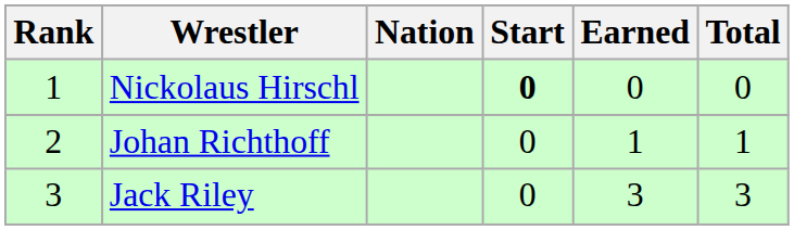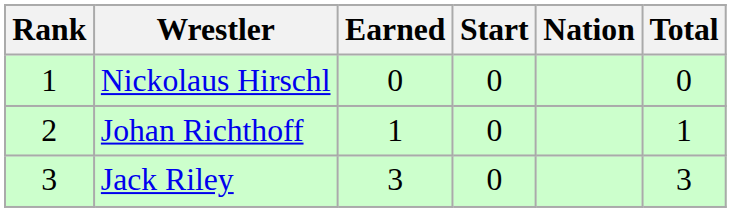 <table class="wikitable sortable" style="text-align:center;">
 <tr>
 <th>Rank</th>
 <th>Wrestler</th>
+<th>Earned</th>
+<th>Start</th>
 <th>Nation</th>
-<th>Start</th>
-<th>Earned</th>
 <th>Total</th>
 </tr>
 <tr style="background:#cfc;">
 <td>1</td>
 <td align=left><a href='#'>Nickolaus Hirschl</a></td>
+<td>0</td>
+<td>0</td>
 <td align=left></td>
-<td><strong>0</strong></td>
-<td>0</td>
 <td>0</td>
 </tr>
 <tr style="background:#cfc;">
 <td>2</td>
 <td align=left><a href='#'>Johan Richthoff</a></td>
+<td>1</td>
+<td>0</td>
 <td align=left></td>
-<td>0</td>
-<td>1</td>
 <td>1</td>
 </tr>
 <tr style="background:#cfc;">
 <td>3</td>
 <td align=left><a href='#'>Jack Riley</a></td>
+<td>3</td>
+<td>0</td>
 <td align=left></td>
-<td>0</td>
-<td>3</td>
 <td>3</td>
 </tr>
 </table>
